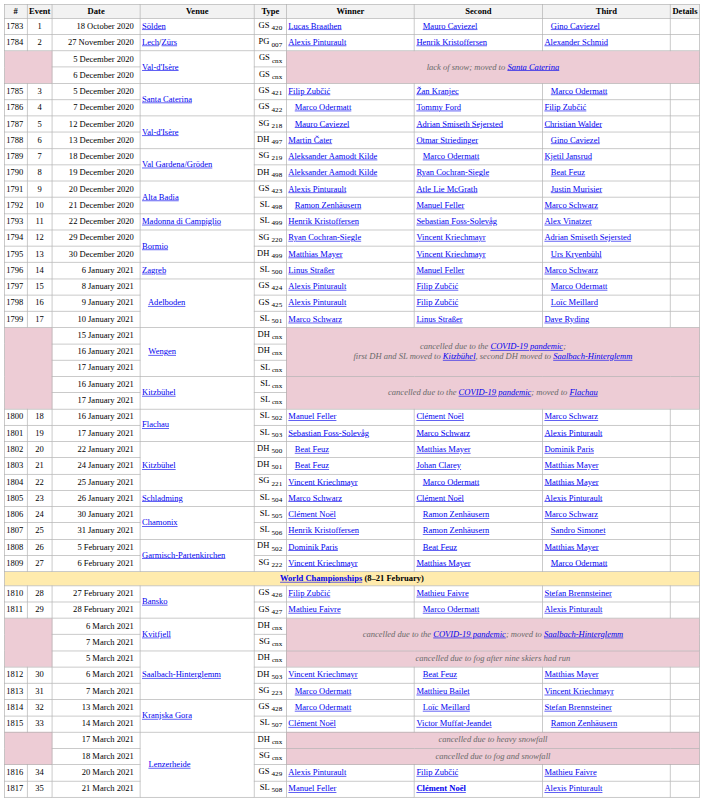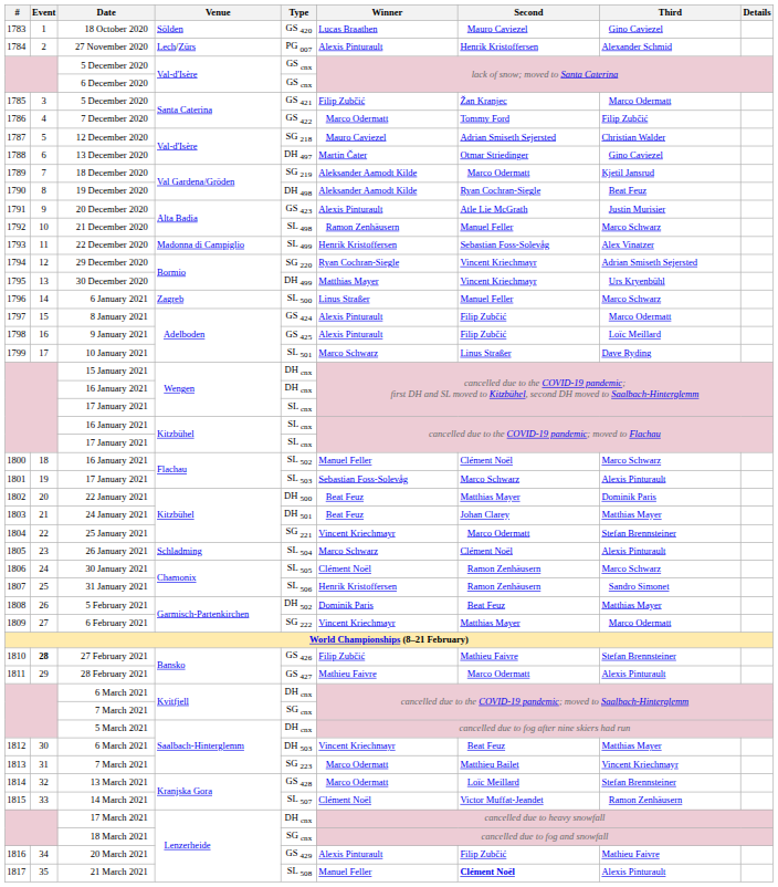 <table class="wikitable sortable" style="background:#fff; font-size:86%; line-height:16px; border:grey solid 1px; border-collapse:collapse;">
 <tr>
 <th style="width:30px;">#</th>
 <th style="width:33px;">Event</th>
 <th style="width:135px;">Date</th>
 <th style="width:178px;">Venue</th>
 <th style="width:45px;">Type</th>
 <th style="width:200px;">Winner</th>
 <th style="width:200px;">Second</th>
 <th style="width:200px;">Third</th>
 <th style="width:10px;">Details</th>
 </tr>
 <tr>
 <td>1783</td>
 <td align=center>1</td>
 <td align=right>18 October 2020  </td>
 <td> <a href='#'>Sölden</a></td>
 <td align=right>GS <sub>420</sub> </td>
 <td> <a href='#'>Lucas Braathen</a></td>
 <td>   <a href='#'>Mauro Caviezel</a></td>
 <td>   <a href='#'>Gino Caviezel</a></td>
 <td></td>
 </tr>
 <tr>
 <td>1784</td>
 <td align=center>2</td>
 <td align=right><small></small>27 November 2020  </td>
 <td> <a href='#'>Lech</a>/<a href='#'>Zürs</a></td>
 <td align=right>PG <sub>007</sub> </td>
 <td> <a href='#'>Alexis Pinturault</a></td>
 <td> <a href='#'>Henrik Kristoffersen</a></td>
 <td> <a href='#'>Alexander Schmid</a></td>
 <td></td>
 </tr>
 <tr>
 <td colspan="2" rowspan="2" bgcolor="EDCCD5"></td>
 <td align=right><small></small>5 December 2020  </td>
 <td rowspan="2"> <a href='#'>Val-d'Isère</a></td>
 <td align=right>GS <sub>cnx</sub> </td>
 <td colspan=4 rowspan=2 align=center bgcolor="EDCCD5"  style=color:#696969><em>lack of snow; moved to <a href='#'>Santa Caterina</a></em></td>
 </tr>
 <tr>
 <td align=right>6 December 2020  </td>
 <td align=right>GS <sub>cnx</sub> </td>
 </tr>
 <tr>
 <td>1785</td>
 <td align=center>3</td>
 <td align=right><small></small>5 December 2020  </td>
 <td rowspan="2"> <a href='#'>Santa Caterina</a></td>
 <td align=right>GS <sub>421</sub> </td>
 <td> <a href='#'>Filip Zubčić</a></td>
 <td> <a href='#'>Žan Kranjec</a></td>
 <td>   <a href='#'>Marco Odermatt</a></td>
 <td></td>
 </tr>
 <tr>
 <td>1786</td>
 <td align=center>4</td>
 <td align=right><small></small>7 December 2020  </td>
 <td align=right>GS <sub>422</sub> </td>
 <td>   <a href='#'>Marco Odermatt</a></td>
 <td> <a href='#'>Tommy Ford</a></td>
 <td> <a href='#'>Filip Zubčić</a></td>
 <td></td>
 </tr>
 <tr>
 <td>1787</td>
 <td align="center">5</td>
 <td align="right"><small></small>12 December 2020  </td>
 <td rowspan="2"> <a href='#'>Val-d'Isère</a></td>
 <td align="right">SG <sub>218</sub> </td>
 <td>   <a href='#'>Mauro Caviezel</a></td>
 <td> <a href='#'>Adrian Smiseth Sejersted</a></td>
 <td> <a href='#'>Christian Walder</a></td>
 <td></td>
 </tr>
 <tr>
 <td>1788</td>
 <td align="center">6</td>
 <td align="right"><small></small>13 December 2020  </td>
 <td align="right">DH <sub>497</sub> </td>
 <td> <a href='#'>Martin Čater</a></td>
 <td> <a href='#'>Otmar Striedinger</a></td>
 <td>   <a href='#'>Gino Caviezel</a></td>
 <td></td>
 </tr>
 <tr>
 <td>1789</td>
 <td align="center">7</td>
 <td align="right">18 December 2020  </td>
 <td rowspan="2"> <a href='#'>Val Gardena/Gröden</a></td>
 <td align="right">SG <sub>219</sub> </td>
 <td> <a href='#'>Aleksander Aamodt Kilde</a></td>
 <td>   <a href='#'>Marco Odermatt</a></td>
 <td> <a href='#'>Kjetil Jansrud</a></td>
 <td></td>
 </tr>
 <tr>
 <td>1790</td>
 <td align="center">8</td>
 <td align="right">19 December 2020  </td>
 <td align="right">DH <sub>498</sub> </td>
 <td> <a href='#'>Aleksander Aamodt Kilde</a></td>
 <td> <a href='#'>Ryan Cochran-Siegle</a></td>
 <td>   <a href='#'>Beat Feuz</a></td>
 <td></td>
 </tr>
 <tr>
 <td>1791</td>
 <td align="center">9</td>
 <td align="right">20 December 2020  </td>
 <td rowspan="2"> <a href='#'>Alta Badia</a></td>
 <td align="right">GS <sub>423</sub> </td>
 <td> <a href='#'>Alexis Pinturault</a></td>
 <td> <a href='#'>Atle Lie McGrath</a></td>
 <td>   <a href='#'>Justin Murisier</a></td>
 <td></td>
 </tr>
 <tr>
 <td>1792</td>
 <td align="center">10</td>
 <td align="right"><small></small>21 December 2020  </td>
 <td align="right">SL <sub>498</sub> </td>
 <td>   <a href='#'>Ramon Zenhäusern</a></td>
 <td> <a href='#'>Manuel Feller</a></td>
 <td> <a href='#'>Marco Schwarz</a></td>
 <td></td>
 </tr>
 <tr>
 <td>1793</td>
 <td align="center">11</td>
 <td align="right">22 December 2020  </td>
 <td> <a href='#'>Madonna di Campiglio</a></td>
 <td align="right">SL <sub>499</sub> </td>
 <td> <a href='#'>Henrik Kristoffersen</a></td>
 <td> <a href='#'>Sebastian Foss-Solevåg</a></td>
 <td> <a href='#'>Alex Vinatzer</a></td>
 <td></td>
 </tr>
 <tr>
 <td>1794</td>
 <td align="center">12</td>
 <td align="right"><small></small>29 December 2020  </td>
 <td rowspan="2"> <a href='#'>Bormio</a></td>
 <td align="right">SG <sub>220</sub> </td>
 <td> <a href='#'>Ryan Cochran-Siegle</a></td>
 <td> <a href='#'>Vincent Kriechmayr</a></td>
 <td> <a href='#'>Adrian Smiseth Sejersted</a></td>
 <td></td>
 </tr>
 <tr>
 <td>1795</td>
 <td align="center">13</td>
 <td align="right"><small></small>30 December 2020  </td>
 <td align="right">DH <sub>499</sub> </td>
 <td> <a href='#'>Matthias Mayer</a></td>
 <td> <a href='#'>Vincent Kriechmayr</a></td>
 <td>   <a href='#'>Urs Kryenbühl</a></td>
 <td></td>
 </tr>
 <tr>
 <td>1796</td>
 <td align="center">14</td>
 <td align="right">6 January 2021  </td>
 <td> <a href='#'>Zagreb</a></td>
 <td align="right">SL <sub>500</sub> </td>
 <td> <a href='#'>Linus Straßer</a></td>
 <td> <a href='#'>Manuel Feller</a></td>
 <td> <a href='#'>Marco Schwarz</a></td>
 <td></td>
 </tr>
 <tr>
 <td>1797</td>
 <td align=center>15</td>
 <td align=right><small></small>8 January 2021  </td>
 <td rowspan="3">   <a href='#'>Adelboden</a></td>
 <td align=right>GS <sub>424</sub> </td>
 <td> <a href='#'>Alexis Pinturault</a></td>
 <td> <a href='#'>Filip Zubčić</a></td>
 <td>   <a href='#'>Marco Odermatt</a></td>
 <td></td>
 </tr>
 <tr>
 <td>1798</td>
 <td align="center">16</td>
 <td align="right">9 January 2021  </td>
 <td align="right">GS <sub>425</sub> </td>
 <td> <a href='#'>Alexis Pinturault</a></td>
 <td> <a href='#'>Filip Zubčić</a></td>
 <td>   <a href='#'>Loïc Meillard</a></td>
 <td></td>
 </tr>
 <tr>
 <td>1799</td>
 <td align="center">17</td>
 <td align="right">10 January 2021  </td>
 <td align="right">SL <sub>501</sub> </td>
 <td> <a href='#'>Marco Schwarz</a></td>
 <td> <a href='#'>Linus Straßer</a></td>
 <td> <a href='#'>Dave Ryding</a></td>
 <td></td>
 </tr>
 <tr>
 <td colspan="2" rowspan="5" bgcolor="EDCCD5"></td>
 <td align="right"><small></small>15 January 2021  </td>
 <td rowspan="3">   <a href='#'>Wengen</a></td>
 <td align="right">DH <sub>cnx</sub> </td>
 <td colspan="4" rowspan="3" align=center bgcolor="EDCCD5" style=color:#696969><em>cancelled due to the <a href='#'>COVID-19 pandemic</a>;<br>first DH and SL moved to <a href='#'>Kitzbühel</a>, second DH moved to <a href='#'>Saalbach-Hinterglemm</a></em></td>
 </tr>
 <tr>
 <td align="right">16 January 2021  </td>
 <td align="right">DH <sub>cnx</sub> </td>
 </tr>
 <tr>
 <td align="right">17 January 2021  </td>
 <td align="right">SL <sub>cnx</sub> </td>
 </tr>
 <tr>
 <td align=right>16 January 2021  </td>
 <td rowspan="2"> <a href='#'>Kitzbühel</a></td>
 <td align=right>SL <sub>cnx</sub> </td>
 <td colspan=4 rowspan=2 align=center bgcolor="EDCCD5" style=color:#696969><em>cancelled due to the <a href='#'>COVID-19 pandemic</a>; moved to <a href='#'>Flachau</a></em></td>
 </tr>
 <tr>
 <td align=right>17 January 2021  </td>
 <td align=right>SL <sub>cnx</sub> </td>
 </tr>
 <tr>
 <td>1800</td>
 <td align="center">18</td>
 <td align="right"><small></small>16 January 2021  </td>
 <td rowspan="2"> <a href='#'>Flachau</a></td>
 <td align="right">SL <sub>502</sub> </td>
 <td> <a href='#'>Manuel Feller</a></td>
 <td> <a href='#'>Clément Noël</a></td>
 <td> <a href='#'>Marco Schwarz</a></td>
 <td></td>
 </tr>
 <tr>
 <td>1801</td>
 <td align="center">19</td>
 <td align="right"><small></small>17 January 2021  </td>
 <td align="right">SL <sub>503</sub> </td>
 <td> <a href='#'>Sebastian Foss-Solevåg</a></td>
 <td> <a href='#'>Marco Schwarz</a></td>
 <td> <a href='#'>Alexis Pinturault</a></td>
 <td></td>
 </tr>
 <tr>
 <td>1802</td>
 <td align="center">20</td>
 <td align="right"><small></small>22 January 2021  </td>
 <td rowspan="3"> <a href='#'>Kitzbühel</a></td>
 <td align="right">DH <sub>500</sub> </td>
 <td>   <a href='#'>Beat Feuz</a></td>
 <td> <a href='#'>Matthias Mayer</a></td>
 <td> <a href='#'>Dominik Paris</a></td>
 <td></td>
 </tr>
 <tr>
 <td>1803</td>
 <td align="center">21</td>
 <td align="right"><small></small>24 January 2021  </td>
 <td align="right">DH <sub>501</sub> </td>
 <td>   <a href='#'>Beat Feuz</a></td>
 <td> <a href='#'>Johan Clarey</a></td>
 <td> <a href='#'>Matthias Mayer</a></td>
 <td></td>
 </tr>
 <tr>
 <td>1804</td>
 <td align="center">22</td>
 <td align="right"><small></small>25 January 2021  </td>
 <td align="right">SG <sub>221</sub> </td>
 <td> <a href='#'>Vincent Kriechmayr</a></td>
 <td>   <a href='#'>Marco Odermatt</a></td>
-<td> <a href='#'>Matthias Mayer</a></td>
+<td> <a href='#'>Stefan Brennsteiner</a></td>
 <td></td>
 </tr>
 <tr>
 <td>1805</td>
 <td align="center">23</td>
 <td align="right">26 January 2021  </td>
 <td> <a href='#'>Schladming</a></td>
 <td align="right">SL <sub>504</sub> </td>
 <td> <a href='#'>Marco Schwarz</a></td>
 <td> <a href='#'>Clément Noël</a></td>
 <td> <a href='#'>Alexis Pinturault</a></td>
 <td></td>
 </tr>
 <tr>
 <td>1806</td>
 <td align="center">24</td>
 <td align="right"><small></small>30 January 2021  </td>
 <td rowspan="2"> <a href='#'>Chamonix</a></td>
 <td align="right">SL <sub>505</sub> </td>
 <td> <a href='#'>Clément Noël</a></td>
 <td>   <a href='#'>Ramon Zenhäusern</a></td>
 <td> <a href='#'>Marco Schwarz</a></td>
 <td></td>
 </tr>
 <tr>
 <td>1807</td>
 <td align="center">25</td>
 <td align="right">31 January 2021  </td>
 <td align="right">SL <sub>506</sub> </td>
 <td> <a href='#'>Henrik Kristoffersen</a></td>
 <td>   <a href='#'>Ramon Zenhäusern</a></td>
 <td>   <a href='#'>Sandro Simonet</a></td>
 <td></td>
 </tr>
 <tr>
 <td>1808</td>
 <td align="center">26</td>
 <td align="right"><small></small>5 February 2021  </td>
 <td rowspan="2"> <a href='#'>Garmisch-Partenkirchen</a></td>
 <td align="right">DH <sub>502</sub> </td>
 <td> <a href='#'>Dominik Paris</a></td>
 <td>   <a href='#'>Beat Feuz</a></td>
 <td> <a href='#'>Matthias Mayer</a></td>
 <td></td>
 </tr>
 <tr>
 <td>1809</td>
 <td align="center">27</td>
 <td align="right"><small></small>6 February 2021  </td>
 <td align="right">SG <sub>222</sub> </td>
 <td> <a href='#'>Vincent Kriechmayr</a></td>
 <td> <a href='#'>Matthias Mayer</a></td>
 <td>   <a href='#'>Marco Odermatt</a></td>
 <td></td>
 </tr>
 <tr style="background:#FFEBAD">
 <td colspan="9" style="text-align:center;"><strong><a href='#'>World Championships</a> (8–21 February)</strong></td>
 </tr>
 <tr>
 <td>1810</td>
-<td align="center">28</td>
+<td align="center"><strong>28</strong></td>
 <td align="right">27 February 2021  </td>
 <td rowspan=2> <a href='#'>Bansko</a></td>
 <td align=right>GS <sub>426</sub> </td>
 <td> <a href='#'>Filip Zubčić</a></td>
 <td> <a href='#'>Mathieu Faivre</a></td>
 <td> <a href='#'>Stefan Brennsteiner</a></td>
 <td></td>
 </tr>
 <tr>
 <td>1811</td>
 <td align="center">29</td>
 <td align="right">28 February 2021  </td>
 <td align=right>GS <sub>427</sub> </td>
 <td> <a href='#'>Mathieu Faivre</a></td>
 <td>   <a href='#'>Marco Odermatt</a></td>
 <td> <a href='#'>Alexis Pinturault</a></td>
 <td></td>
 </tr>
 <tr>
 <td colspan="2" rowspan="3" bgcolor="EDCCD5"></td>
 <td align="right">6 March 2021  </td>
 <td rowspan="2"> <a href='#'>Kvitfjell</a></td>
 <td align="right">DH <sub>cnx</sub> </td>
 <td colspan="4" rowspan="2" align=center bgcolor="EDCCD5" style=color:#696969><em>cancelled due to the <a href='#'>COVID-19 pandemic</a>; moved to <a href='#'>Saalbach-Hinterglemm</a></em></td>
 </tr>
 <tr>
 <td align="right">7 March 2021  </td>
 <td align="right">SG <sub>cnx</sub> </td>
 </tr>
 <tr>
 <td align="right"><small></small>5 March 2021  </td>
 <td rowspan="3"> <a href='#'>Saalbach-Hinterglemm</a></td>
 <td align=right>DH <sub>cnx</sub> </td>
 <td colspan="4" align=center bgcolor="EDCCD5" style=color:#696969><em>cancelled due to fog after nine skiers had run</em></td>
 </tr>
 <tr>
 <td>1812</td>
 <td align="center">30</td>
 <td align="right"><small></small>6 March 2021  </td>
 <td align=right>DH <sub>503</sub> </td>
 <td> <a href='#'>Vincent Kriechmayr</a></td>
 <td>   <a href='#'>Beat Feuz</a></td>
 <td> <a href='#'>Matthias Mayer</a></td>
 <td></td>
 </tr>
 <tr>
 <td>1813</td>
 <td align="center">31</td>
 <td align="right"><small></small>7 March 2021  </td>
 <td align=right>SG <sub>223</sub> </td>
 <td>   <a href='#'>Marco Odermatt</a></td>
 <td> <a href='#'>Matthieu Bailet</a></td>
 <td> <a href='#'>Vincent Kriechmayr</a></td>
 <td></td>
 </tr>
 <tr>
 <td>1814</td>
 <td align="center">32</td>
 <td align="right">13 March 2021  </td>
 <td rowspan="2"> <a href='#'>Kranjska Gora</a></td>
 <td align="right">GS <sub>428</sub> </td>
 <td>   <a href='#'>Marco Odermatt</a></td>
 <td>   <a href='#'>Loïc Meillard</a></td>
 <td> <a href='#'>Stefan Brennsteiner</a></td>
 <td></td>
 </tr>
 <tr>
 <td>1815</td>
 <td align="center">33</td>
 <td align="right">14 March 2021  </td>
 <td align="right">SL <sub>507</sub> </td>
 <td> <a href='#'>Clément Noël</a></td>
 <td> <a href='#'>Victor Muffat-Jeandet</a></td>
 <td>   <a href='#'>Ramon Zenhäusern</a></td>
 <td></td>
 </tr>
 <tr>
 <td colspan="2" bgcolor="EDCCD5" rowspan=2></td>
 <td align="right">17 March 2021  </td>
 <td rowspan="4">   <a href='#'>Lenzerheide</a></td>
 <td align="right">DH <sub>cnx</sub> </td>
 <td colspan=4 align=center bgcolor="EDCCD5" style=color:#696969><em>cancelled due to heavy snowfall</em></td>
 </tr>
 <tr>
 <td align="right">18 March 2021  </td>
 <td align="right">SG <sub>cnx</sub> </td>
 <td colspan=4 align=center bgcolor="EDCCD5" style=color:#696969><em>cancelled due to fog and snowfall</em></td>
 </tr>
 <tr>
 <td>1816</td>
 <td align="center">34</td>
 <td align="right">20 March 2021  </td>
 <td align="right">GS <sub>429</sub> </td>
 <td> <a href='#'>Alexis Pinturault</a></td>
 <td> <a href='#'>Filip Zubčić</a></td>
 <td> <a href='#'>Mathieu Faivre</a></td>
 <td></td>
 </tr>
 <tr>
 <td>1817</td>
 <td align="center">35</td>
 <td align="right">21 March 2021  </td>
 <td align="right">SL <sub>508</sub> </td>
 <td> <a href='#'>Manuel Feller</a></td>
 <td><strong> <a href='#'>Clément Noël</a></strong></td>
 <td> <a href='#'>Alexis Pinturault</a></td>
 <td></td>
 </tr>
 </table>
